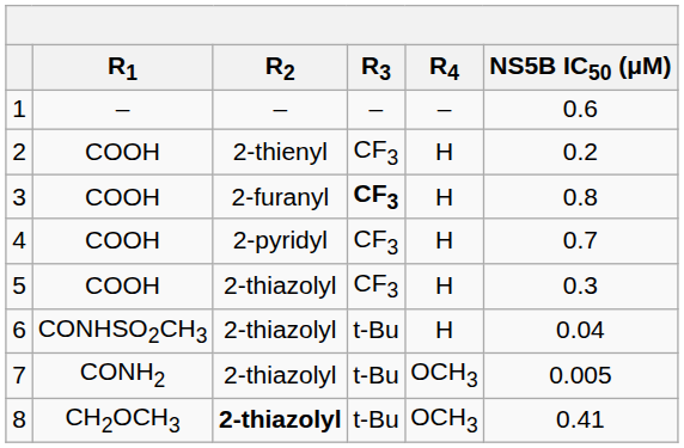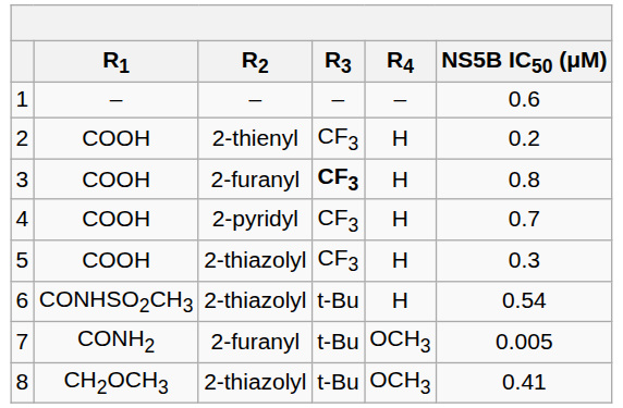 <table class="wikitable" style="margin:1em auto; text-align:center;">
 <tr>
 <th colspan="6"><br></th>
 </tr>
 <tr>
 <th></th>
 <th>R<sub>1</sub></th>
 <th>R<sub>2</sub></th>
 <th>R<sub>3</sub></th>
 <th>R<sub>4</sub></th>
 <th>NS5B IC<sub>50</sub> (μM)</th>
 </tr>
 <tr>
 <td>1</td>
 <td>–</td>
 <td>–</td>
 <td>–</td>
 <td>–</td>
 <td>0.6</td>
 </tr>
 <tr>
 <td>2</td>
 <td>COOH</td>
 <td>2-thienyl</td>
 <td>CF<sub>3</sub></td>
 <td>H</td>
 <td>0.2</td>
 </tr>
 <tr>
 <td>3</td>
 <td>COOH</td>
 <td>2-furanyl</td>
 <td><strong>CF<sub>3</sub></strong></td>
 <td>H</td>
 <td>0.8</td>
 </tr>
 <tr>
 <td>4</td>
 <td>COOH</td>
 <td>2-pyridyl</td>
 <td>CF<sub>3</sub></td>
 <td>H</td>
 <td>0.7</td>
 </tr>
 <tr>
 <td>5</td>
 <td>COOH</td>
 <td>2-thiazolyl</td>
 <td>CF<sub>3</sub></td>
 <td>H</td>
 <td>0.3</td>
 </tr>
 <tr>
 <td>6</td>
 <td>CONHSO<sub>2</sub>CH<sub>3</sub></td>
 <td>2-thiazolyl</td>
 <td>t-Bu</td>
 <td>H</td>
-<td>0.04</td>
+<td>0.54</td>
 </tr>
 <tr>
 <td>7</td>
 <td>CONH<sub>2</sub></td>
-<td>2-thiazolyl</td>
+<td>2-furanyl</td>
 <td>t-Bu</td>
 <td>OCH<sub>3</sub></td>
 <td>0.005</td>
 </tr>
 <tr>
 <td>8</td>
 <td>CH<sub>2</sub>OCH<sub>3</sub></td>
-<td><strong>2-thiazolyl</strong></td>
+<td>2-thiazolyl</td>
 <td>t-Bu</td>
 <td>OCH<sub>3</sub></td>
 <td>0.41</td>
 </tr>
 </table>
